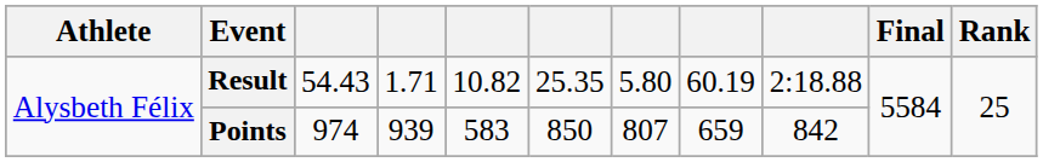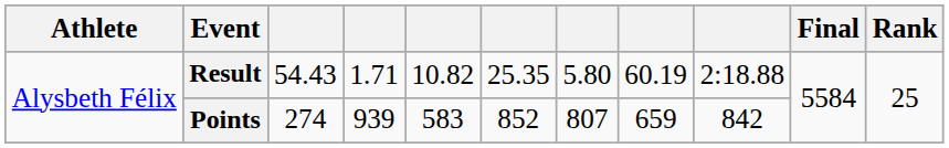 <table class=wikitable style=font-size:90%>
 <tr>
 <th>Athlete</th>
 <th>Event</th>
 <th></th>
 <th></th>
 <th></th>
 <th></th>
 <th></th>
 <th></th>
 <th></th>
 <th>Final</th>
 <th>Rank</th>
 </tr>
 <tr align=center>
 <td rowspan=2 style=text-align:left><a href='#'>Alysbeth Félix</a></td>
 <th style=font-size:95%>Result</th>
 <td>54.43</td>
 <td>1.71</td>
 <td>10.82</td>
 <td>25.35</td>
 <td>5.80</td>
 <td>60.19</td>
 <td>2:18.88</td>
 <td rowspan=2>5584</td>
 <td rowspan=2>25</td>
 </tr>
 <tr align=center>
 <th style=font-size:95%>Points</th>
-<td>974</td>
+<td>274</td>
 <td>939</td>
 <td>583</td>
-<td>850</td>
+<td>852</td>
 <td>807</td>
 <td>659</td>
 <td>842</td>
 </tr>
 </table>
